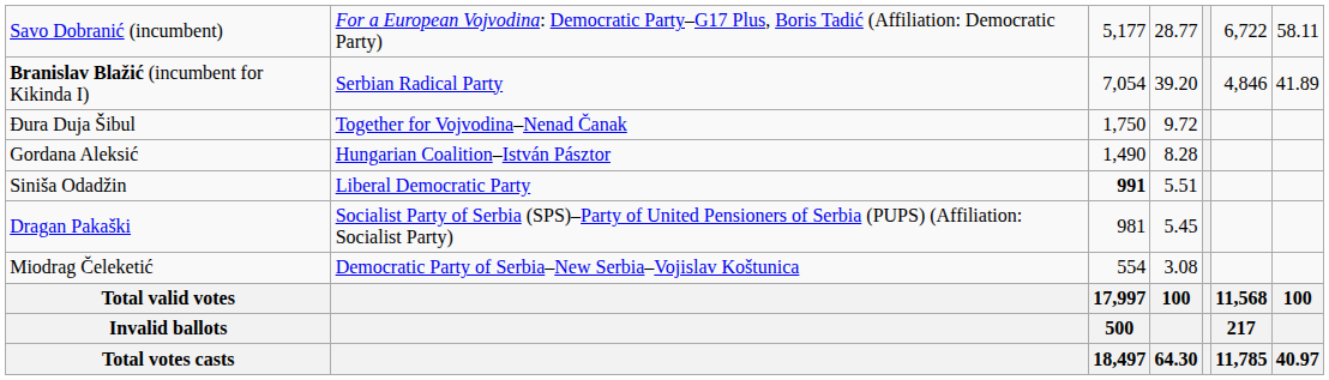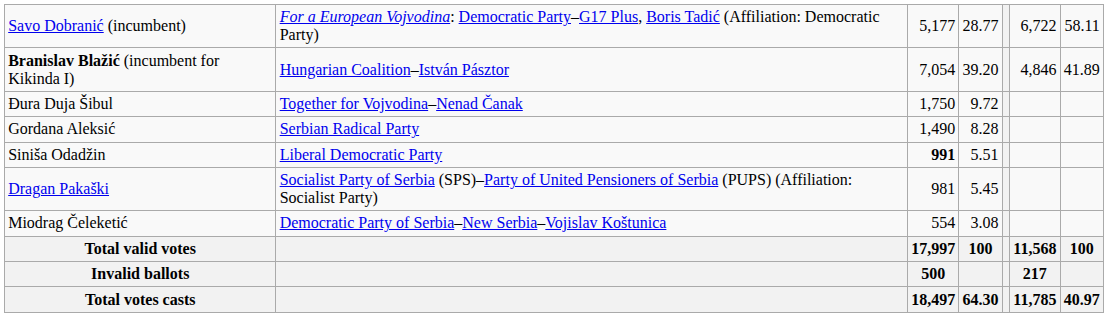 <table style="width:1100px;" class="wikitable">
 <tr>
 <td align="left"><a href='#'>Savo Dobranić</a> (incumbent)</td>
 <td align="left"><em><a href='#'>For a European Vojvodina</a></em>: <a href='#'>Democratic Party</a>–<a href='#'>G17 Plus</a>, <a href='#'>Boris Tadić</a> (Affiliation: Democratic Party)</td>
 <td align="right">5,177</td>
 <td align="right">28.77</td>
 <th align="left"></th>
 <td align="right">6,722</td>
 <td align="right">58.11</td>
 </tr>
 <tr>
 <td align="left"><strong>Branislav Blažić</strong> (incumbent for Kikinda I)</td>
-<td align="left"><a href='#'>Serbian Radical Party</a></td>
+<td align="left"><a href='#'>Hungarian Coalition</a>–<a href='#'>István Pásztor</a></td>
 <td align="right">7,054</td>
 <td align="right">39.20</td>
 <th align="left"></th>
 <td align="right">4,846</td>
 <td align="right">41.89</td>
 </tr>
 <tr>
 <td align="left">Đura Duja Šibul</td>
 <td align="left"><a href='#'>Together for Vojvodina</a>–<a href='#'>Nenad Čanak</a></td>
 <td align="right">1,750</td>
 <td align="right">9.72</td>
 <th align="left"></th>
 <td align="right"></td>
 <td align="right"></td>
 </tr>
 <tr>
 <td align="left">Gordana Aleksić</td>
-<td align="left"><a href='#'>Hungarian Coalition</a>–<a href='#'>István Pásztor</a></td>
+<td align="left"><a href='#'>Serbian Radical Party</a></td>
 <td align="right">1,490</td>
 <td align="right">8.28</td>
 <th align="left"></th>
 <td align="right"></td>
 <td align="right"></td>
 </tr>
 <tr>
 <td align="left">Siniša Odadžin</td>
 <td align="left"><a href='#'>Liberal Democratic Party</a></td>
 <td align="right"><strong>991</strong></td>
 <td align="right">5.51</td>
 <th align="left"></th>
 <td align="right"></td>
 <td align="right"></td>
 </tr>
 <tr>
 <td align="left"><a href='#'>Dragan Pakaški</a></td>
 <td align="left"><a href='#'>Socialist Party of Serbia</a> (SPS)–<a href='#'>Party of United Pensioners of Serbia</a> (PUPS) (Affiliation: Socialist Party)</td>
 <td align="right">981</td>
 <td align="right">5.45</td>
 <th align="left"></th>
 <td align="right"></td>
 <td align="right"></td>
 </tr>
 <tr>
 <td align="left">Miodrag Čeleketić</td>
 <td align="left"><a href='#'>Democratic Party of Serbia</a>–<a href='#'>New Serbia</a>–<a href='#'>Vojislav Koštunica</a></td>
 <td align="right">554</td>
 <td align="right">3.08</td>
 <th align="left"></th>
 <td align="right"></td>
 <td align="right"></td>
 </tr>
 <tr>
 <th align="left">Total valid votes</th>
 <th align="left"></th>
 <th align="right">17,997</th>
 <th align="right">100</th>
 <th align="left"></th>
 <th align="right">11,568</th>
 <th align="right">100</th>
 </tr>
 <tr>
 <th align="left">Invalid ballots</th>
 <th align="left"></th>
 <th align="right">500</th>
 <th align="right"></th>
 <th align="left"></th>
 <th align="right">217</th>
 <th align="right"></th>
 </tr>
 <tr>
 <th align="left">Total votes casts</th>
 <th align="left"></th>
 <th align="right">18,497</th>
 <th align="right">64.30</th>
 <th align="left"></th>
 <th align="right">11,785</th>
 <th align="right">40.97</th>
 </tr>
 </table>
